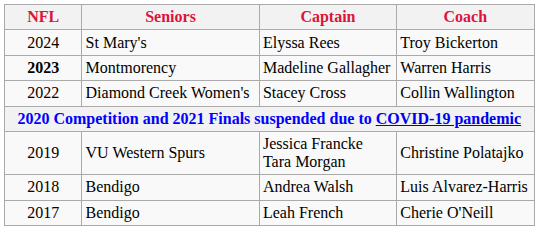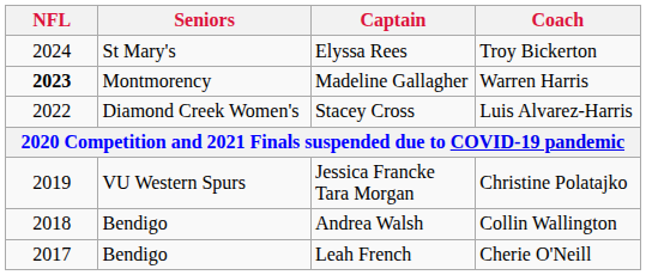 <table class="wikitable">
 <tr>
 <th style="color:crimson; width:70px;">NFL</th>
 <th style="color:crimson; width:170px;">Seniors</th>
 <th style="color:crimson; width:130px;">Captain</th>
 <th style="color:crimson; width:130px;">Coach</th>
 </tr>
 <tr>
 <td style="text-align:center;">2024</td>
 <td>St Mary's</td>
 <td>Elyssa Rees</td>
 <td>Troy Bickerton</td>
 </tr>
 <tr>
 <td style="text-align:center;"><strong>2023</strong></td>
 <td>Montmorency</td>
 <td>Madeline Gallagher</td>
 <td>Warren Harris</td>
 </tr>
 <tr>
 <td style="text-align:center;">2022</td>
 <td>Diamond Creek Women's</td>
 <td>Stacey Cross</td>
-<td>Collin Wallington</td>
+<td>Luis Alvarez-Harris</td>
 </tr>
 <tr>
 <th style="color:blue" colspan="4">2020 Competition and 2021 Finals suspended due to <a href='#'>COVID-19 pandemic</a></th>
 </tr>
 <tr>
 <td style="text-align:center;">2019</td>
 <td>VU Western Spurs</td>
 <td>Jessica Francke<br>Tara Morgan</td>
 <td>Christine Polatajko</td>
 </tr>
 <tr>
 <td style="text-align:center;">2018</td>
 <td>Bendigo</td>
 <td>Andrea Walsh</td>
-<td>Luis Alvarez-Harris</td>
+<td>Collin Wallington</td>
 </tr>
 <tr>
 <td style="text-align:center;">2017</td>
 <td>Bendigo</td>
 <td>Leah French</td>
 <td>Cherie O'Neill</td>
 </tr>
 <tr>
 </tr>
 </table>
